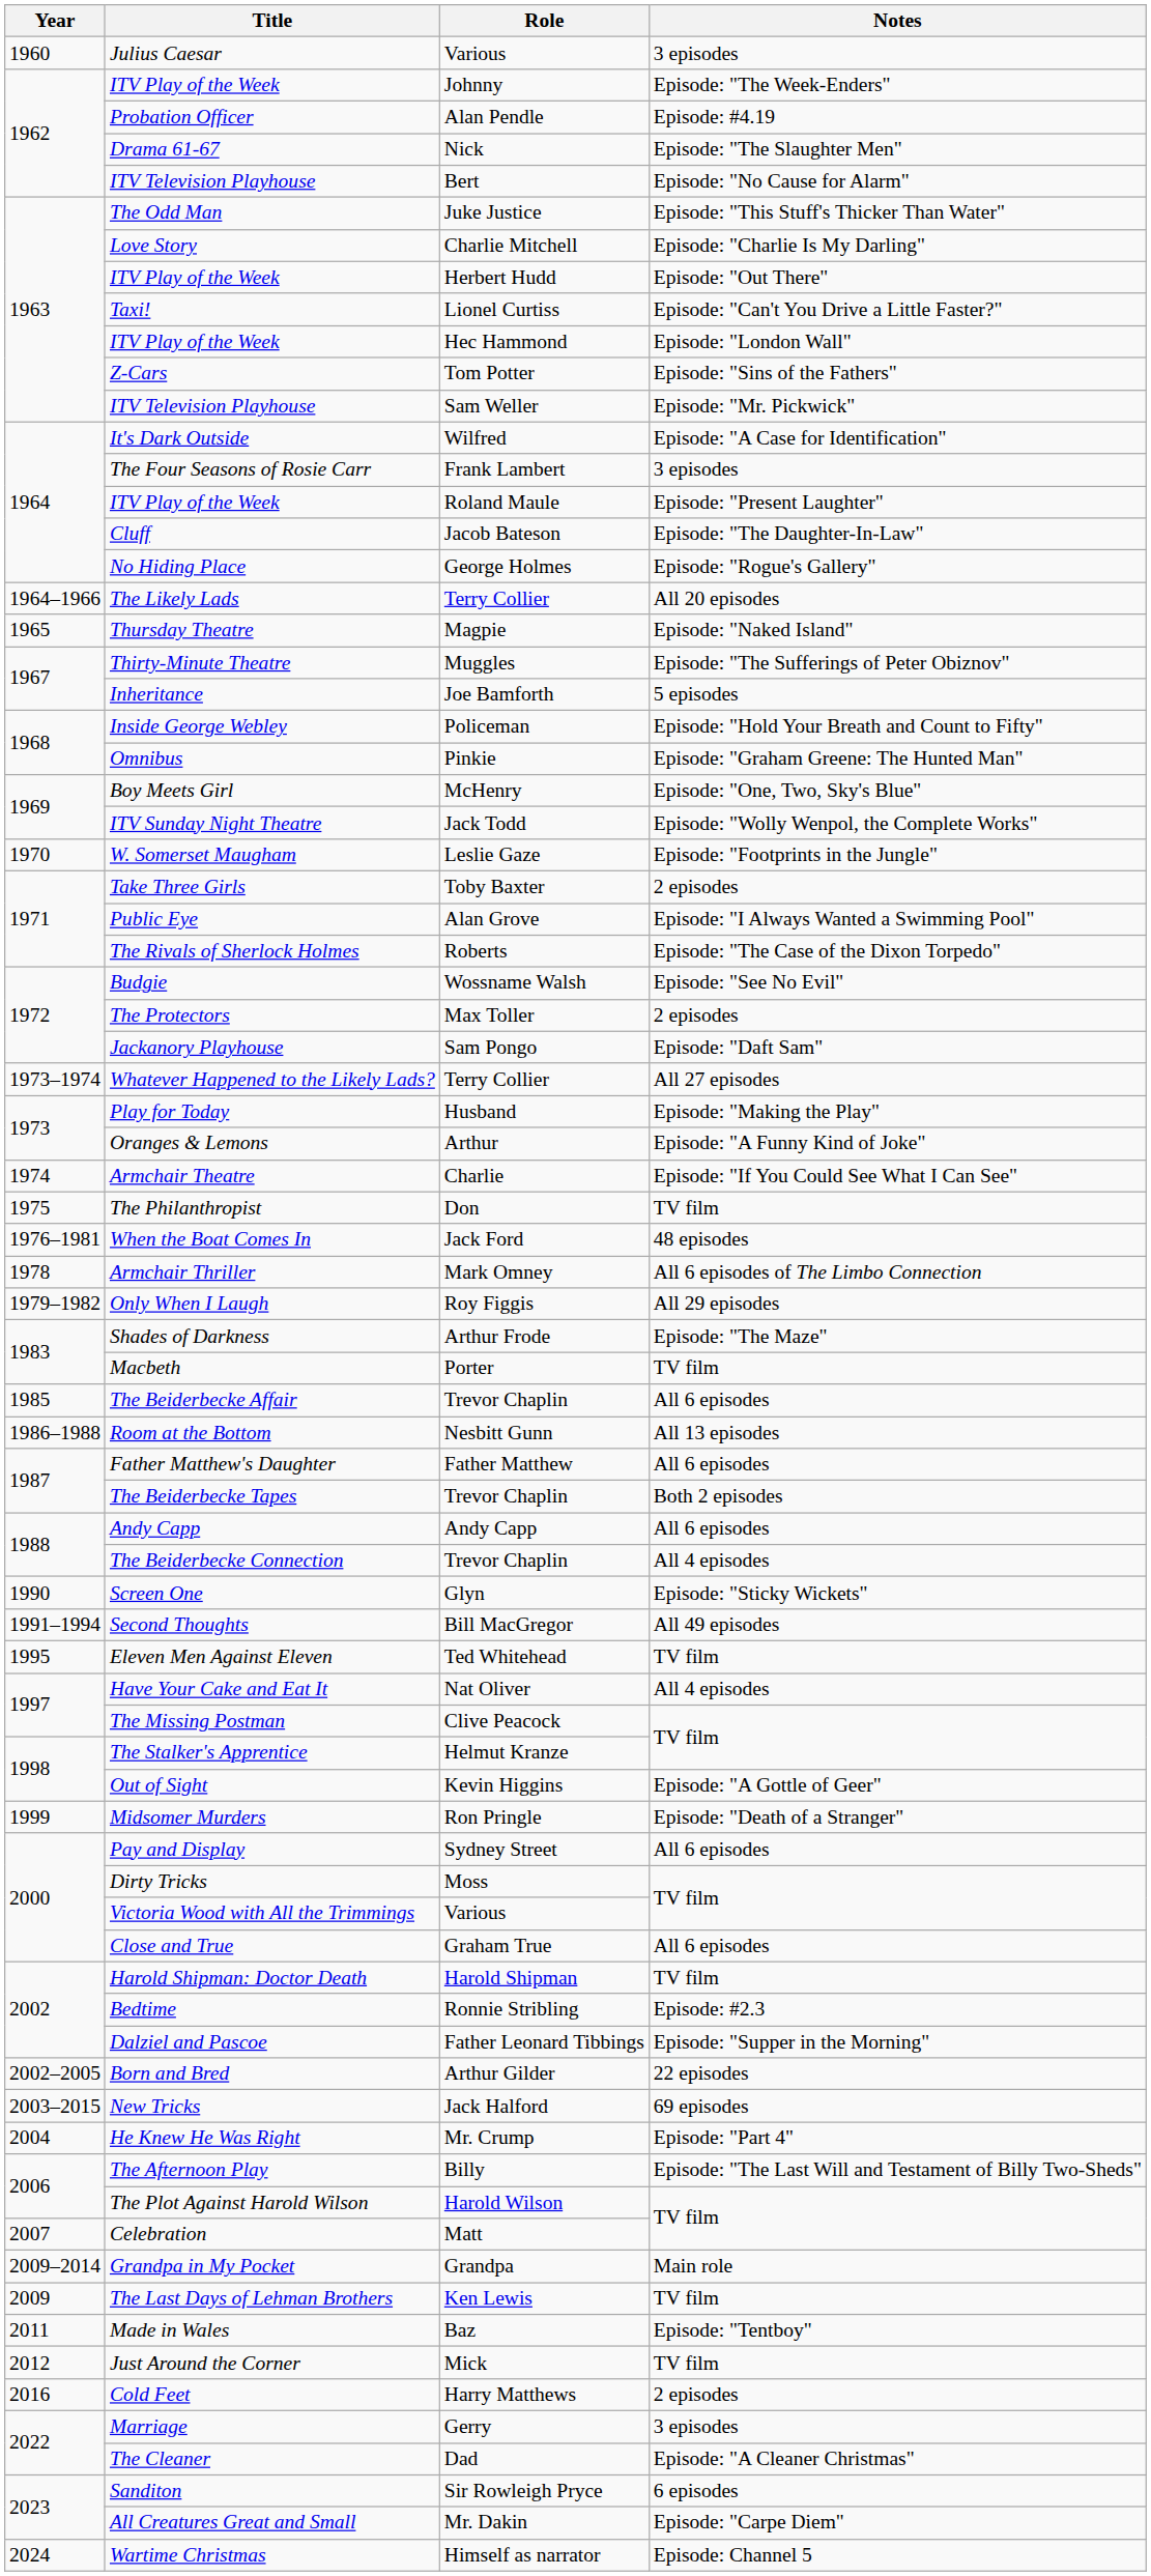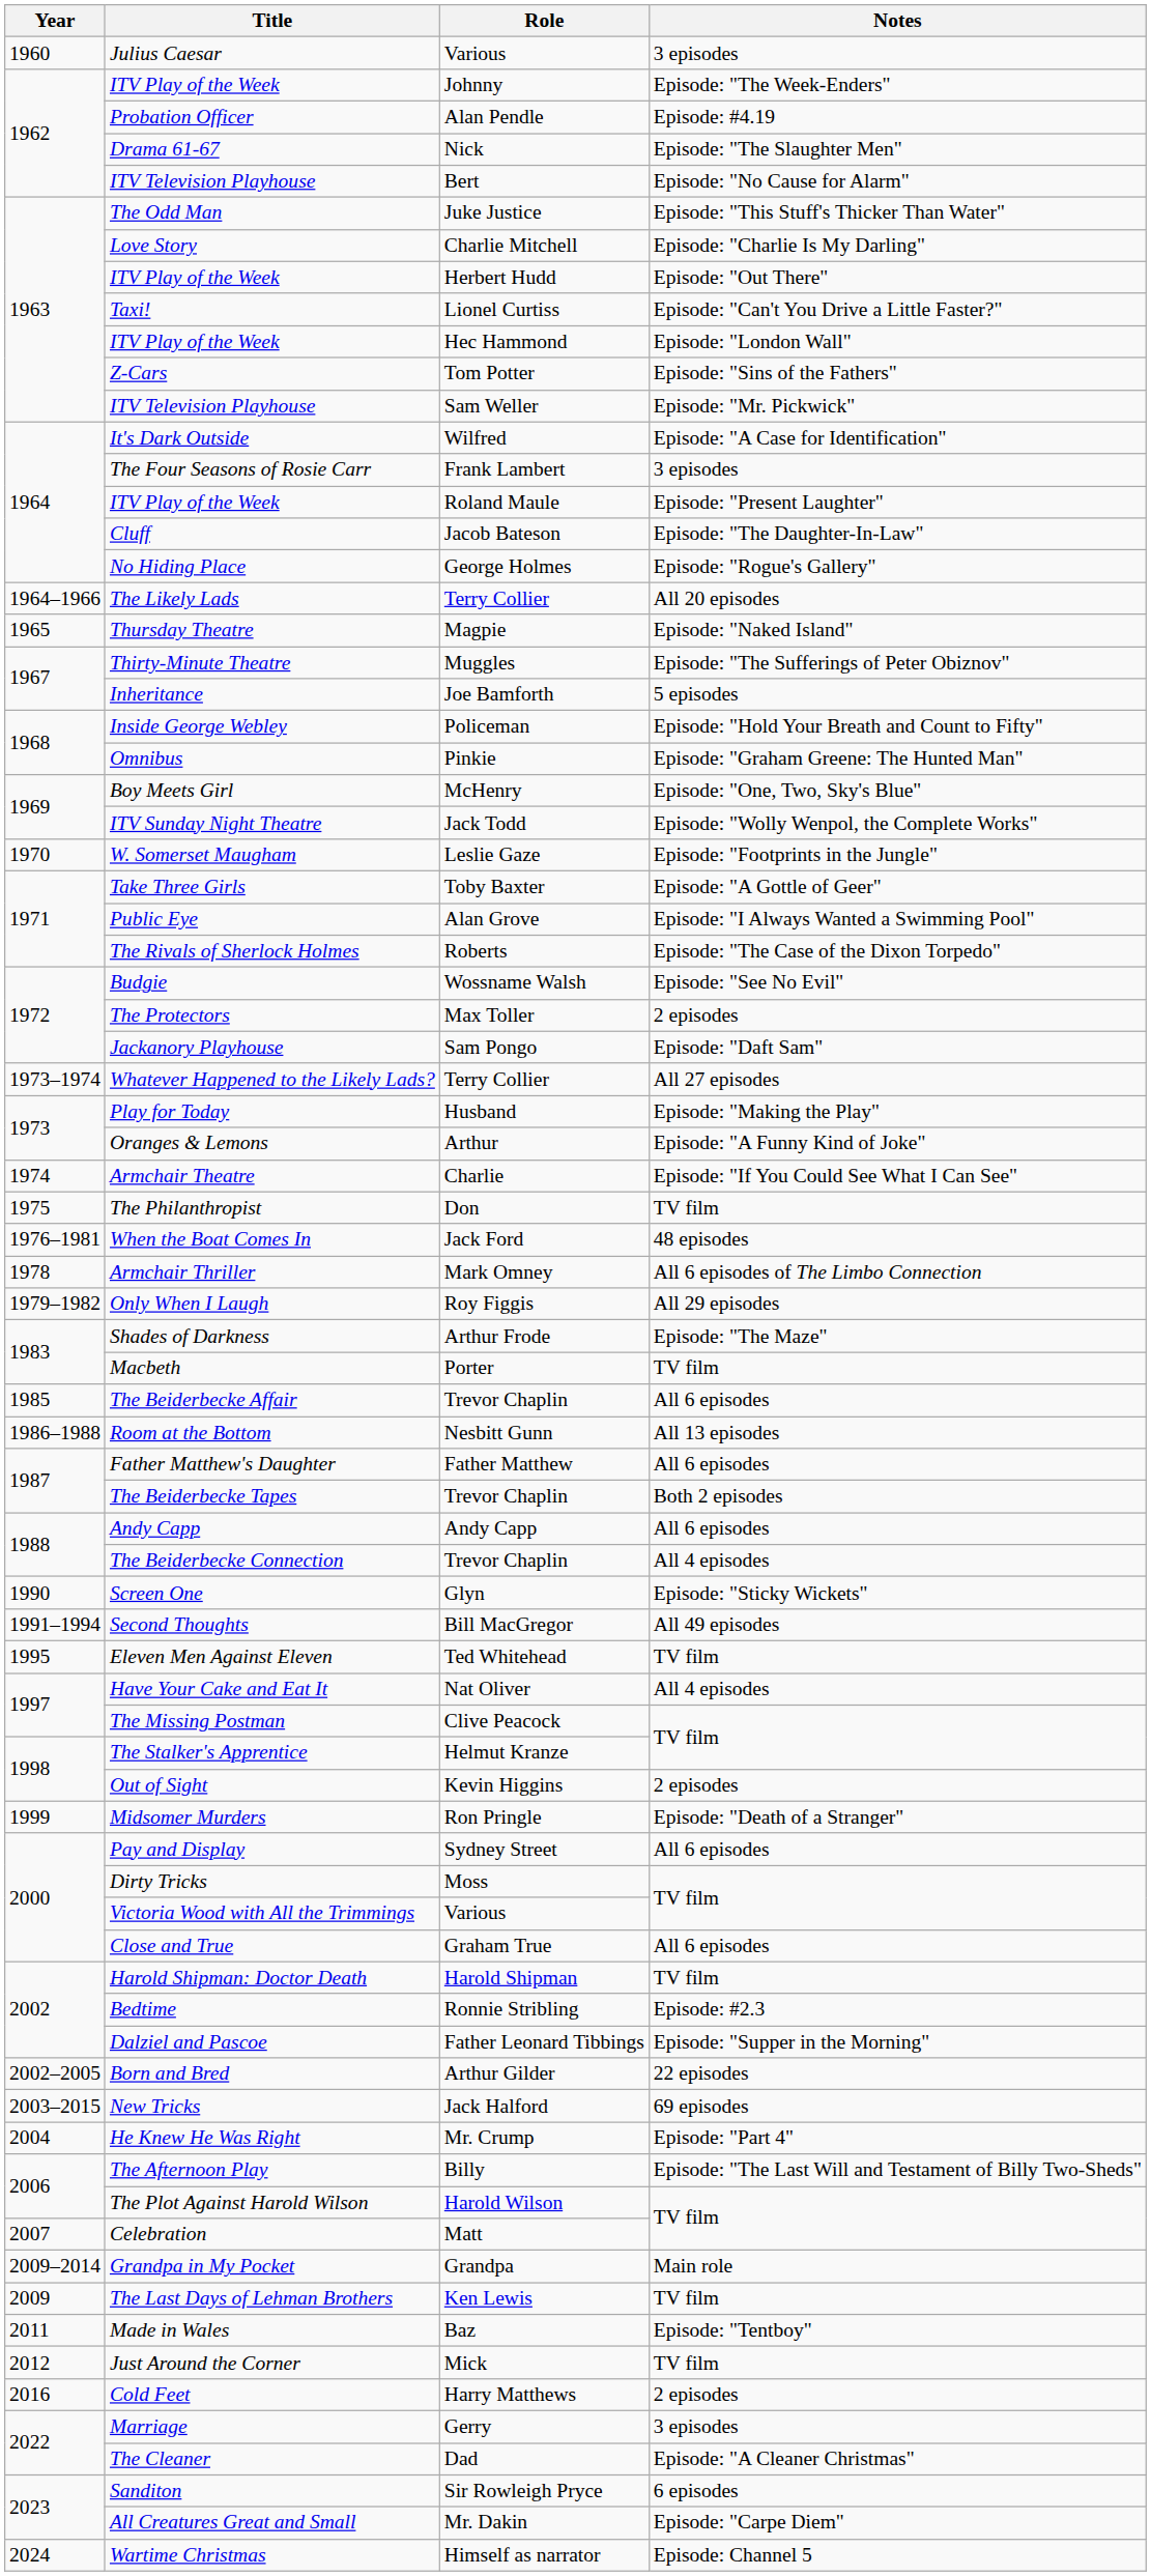 <table class="wikitable sortable">
 <tr>
 <th>Year</th>
 <th>Title</th>
 <th>Role</th>
 <th>Notes</th>
 </tr>
 <tr>
 <td>1960</td>
 <td><em>Julius Caesar</em></td>
 <td>Various</td>
 <td>3 episodes</td>
 </tr>
 <tr>
 <td rowspan="4">1962</td>
 <td><em><a href='#'>ITV Play of the Week</a></em></td>
 <td>Johnny</td>
 <td>Episode: "The Week-Enders"</td>
 </tr>
 <tr>
 <td><em><a href='#'>Probation Officer</a></em></td>
 <td>Alan Pendle</td>
 <td>Episode: #4.19</td>
 </tr>
 <tr>
 <td><em><a href='#'>Drama 61-67</a></em></td>
 <td>Nick</td>
 <td>Episode: "The Slaughter Men"</td>
 </tr>
 <tr>
 <td><em><a href='#'>ITV Television Playhouse</a></em></td>
 <td>Bert</td>
 <td>Episode: "No Cause for Alarm"</td>
 </tr>
 <tr>
 <td rowspan="7">1963</td>
 <td><em><a href='#'>The Odd Man</a></em></td>
 <td>Juke Justice</td>
 <td>Episode: "This Stuff's Thicker Than Water"</td>
 </tr>
 <tr>
 <td><em><a href='#'>Love Story</a></em></td>
 <td>Charlie Mitchell</td>
 <td>Episode: "Charlie Is My Darling"</td>
 </tr>
 <tr>
 <td><em><a href='#'>ITV Play of the Week</a></em></td>
 <td>Herbert Hudd</td>
 <td>Episode: "Out There"</td>
 </tr>
 <tr>
 <td><em><a href='#'>Taxi!</a></em></td>
 <td>Lionel Curtiss</td>
 <td>Episode: "Can't You Drive a Little Faster?"</td>
 </tr>
 <tr>
 <td><em><a href='#'>ITV Play of the Week</a></em></td>
 <td>Hec Hammond</td>
 <td>Episode: "London Wall"</td>
 </tr>
 <tr>
 <td><em><a href='#'>Z-Cars</a></em></td>
 <td>Tom Potter</td>
 <td>Episode: "Sins of the Fathers"</td>
 </tr>
 <tr>
 <td><em><a href='#'>ITV Television Playhouse</a></em></td>
 <td>Sam Weller</td>
 <td>Episode: "Mr. Pickwick"</td>
 </tr>
 <tr>
 <td rowspan="5">1964</td>
 <td><em><a href='#'>It's Dark Outside</a></em></td>
 <td>Wilfred</td>
 <td>Episode: "A Case for Identification"</td>
 </tr>
 <tr>
 <td><em>The Four Seasons of Rosie Carr</em></td>
 <td>Frank Lambert</td>
 <td>3 episodes</td>
 </tr>
 <tr>
 <td><em><a href='#'>ITV Play of the Week</a></em></td>
 <td>Roland Maule</td>
 <td>Episode: "Present Laughter"</td>
 </tr>
 <tr>
 <td><em><a href='#'>Cluff</a></em></td>
 <td>Jacob Bateson</td>
 <td>Episode: "The Daughter-In-Law"</td>
 </tr>
 <tr>
 <td><em><a href='#'>No Hiding Place</a></em></td>
 <td>George Holmes</td>
 <td>Episode: "Rogue's Gallery"</td>
 </tr>
 <tr>
 <td>1964–1966</td>
 <td><em><a href='#'>The Likely Lads</a></em></td>
 <td><a href='#'>Terry Collier</a></td>
 <td>All 20 episodes</td>
 </tr>
 <tr>
 <td>1965</td>
 <td><em><a href='#'>Thursday Theatre</a></em></td>
 <td>Magpie</td>
 <td>Episode: "Naked Island"</td>
 </tr>
 <tr>
 <td rowspan="2">1967</td>
 <td><em><a href='#'>Thirty-Minute Theatre</a></em></td>
 <td>Muggles</td>
 <td>Episode: "The Sufferings of Peter Obiznov"</td>
 </tr>
 <tr>
 <td><em><a href='#'>Inheritance</a></em></td>
 <td>Joe Bamforth</td>
 <td>5 episodes</td>
 </tr>
 <tr>
 <td rowspan="2">1968</td>
 <td><em><a href='#'>Inside George Webley</a></em></td>
 <td>Policeman</td>
 <td>Episode: "Hold Your Breath and Count to Fifty"</td>
 </tr>
 <tr>
 <td><em><a href='#'>Omnibus</a></em></td>
 <td>Pinkie</td>
 <td>Episode: "Graham Greene: The Hunted Man"</td>
 </tr>
 <tr>
 <td rowspan="2">1969</td>
 <td><em>Boy Meets Girl</em></td>
 <td>McHenry</td>
 <td>Episode: "One, Two, Sky's Blue"</td>
 </tr>
 <tr>
 <td><em><a href='#'>ITV Sunday Night Theatre</a></em></td>
 <td>Jack Todd</td>
 <td>Episode: "Wolly Wenpol, the Complete Works"</td>
 </tr>
 <tr>
 <td>1970</td>
 <td><em><a href='#'>W. Somerset Maugham</a></em></td>
 <td>Leslie Gaze</td>
 <td>Episode: "Footprints in the Jungle"</td>
 </tr>
 <tr>
 <td rowspan="3">1971</td>
 <td><em><a href='#'>Take Three Girls</a></em></td>
 <td>Toby Baxter</td>
-<td>2 episodes</td>
+<td>Episode: "A Gottle of Geer"</td>
 </tr>
 <tr>
 <td><em><a href='#'>Public Eye</a></em></td>
 <td>Alan Grove</td>
 <td>Episode: "I Always Wanted a Swimming Pool"</td>
 </tr>
 <tr>
 <td><em><a href='#'>The Rivals of Sherlock Holmes</a></em></td>
 <td>Roberts</td>
 <td>Episode: "The Case of the Dixon Torpedo"</td>
 </tr>
 <tr>
 <td rowspan="3">1972</td>
 <td><em><a href='#'>Budgie</a></em></td>
 <td>Wossname Walsh</td>
 <td>Episode: "See No Evil"</td>
 </tr>
 <tr>
 <td><em><a href='#'>The Protectors</a></em></td>
 <td>Max Toller</td>
 <td>2 episodes</td>
 </tr>
 <tr>
 <td><em><a href='#'>Jackanory Playhouse</a></em></td>
 <td>Sam Pongo</td>
 <td>Episode: "Daft Sam"</td>
 </tr>
 <tr>
 <td>1973–1974</td>
 <td><em><a href='#'>Whatever Happened to the Likely Lads?</a></em></td>
 <td>Terry Collier</td>
 <td>All 27 episodes</td>
 </tr>
 <tr>
 <td rowspan="2">1973</td>
 <td><em><a href='#'>Play for Today</a></em></td>
 <td>Husband</td>
 <td>Episode: "Making the Play"</td>
 </tr>
 <tr>
 <td><em>Oranges & Lemons</em></td>
 <td>Arthur</td>
 <td>Episode: "A Funny Kind of Joke"</td>
 </tr>
 <tr>
 <td>1974</td>
 <td><em><a href='#'>Armchair Theatre</a></em></td>
 <td>Charlie</td>
 <td>Episode: "If You Could See What I Can See"</td>
 </tr>
 <tr>
 <td>1975</td>
 <td><em>The Philanthropist</em></td>
 <td>Don</td>
 <td>TV film</td>
 </tr>
 <tr>
 <td>1976–1981</td>
 <td><em><a href='#'>When the Boat Comes In</a></em></td>
 <td>Jack Ford</td>
 <td>48 episodes</td>
 </tr>
 <tr>
 <td>1978</td>
 <td><em><a href='#'>Armchair Thriller</a></em></td>
 <td>Mark Omney</td>
 <td>All 6 episodes of <em>The Limbo Connection</em></td>
 </tr>
 <tr>
 <td>1979–1982</td>
 <td><em><a href='#'>Only When I Laugh</a></em></td>
 <td>Roy Figgis</td>
 <td>All 29 episodes</td>
 </tr>
 <tr>
 <td rowspan="2">1983</td>
 <td><em>Shades of Darkness</em></td>
 <td>Arthur Frode</td>
 <td>Episode: "The Maze"</td>
 </tr>
 <tr>
 <td><em>Macbeth</em></td>
 <td>Porter</td>
 <td>TV film</td>
 </tr>
 <tr>
 <td>1985</td>
 <td><em><a href='#'>The Beiderbecke Affair</a></em></td>
 <td>Trevor Chaplin</td>
 <td>All 6 episodes</td>
 </tr>
 <tr>
 <td>1986–1988</td>
 <td><em><a href='#'>Room at the Bottom</a></em></td>
 <td>Nesbitt Gunn</td>
 <td>All 13 episodes</td>
 </tr>
 <tr>
 <td rowspan="2">1987</td>
 <td><em>Father Matthew's Daughter</em></td>
 <td>Father Matthew</td>
 <td>All 6 episodes</td>
 </tr>
 <tr>
 <td><em><a href='#'>The Beiderbecke Tapes</a></em></td>
 <td>Trevor Chaplin</td>
 <td>Both 2 episodes</td>
 </tr>
 <tr>
 <td rowspan="2">1988</td>
 <td><em><a href='#'>Andy Capp</a></em></td>
 <td>Andy Capp</td>
 <td>All 6 episodes</td>
 </tr>
 <tr>
 <td><em><a href='#'>The Beiderbecke Connection</a></em></td>
 <td>Trevor Chaplin</td>
 <td>All 4 episodes</td>
 </tr>
 <tr>
 <td>1990</td>
 <td><em><a href='#'>Screen One</a></em></td>
 <td>Glyn</td>
 <td>Episode: "Sticky Wickets"</td>
 </tr>
 <tr>
 <td>1991–1994</td>
 <td><em><a href='#'>Second Thoughts</a></em></td>
 <td>Bill MacGregor</td>
 <td>All 49 episodes</td>
 </tr>
 <tr>
 <td>1995</td>
 <td><em>Eleven Men Against Eleven</em></td>
 <td>Ted Whitehead</td>
 <td>TV film</td>
 </tr>
 <tr>
 <td rowspan="2">1997</td>
 <td><em><a href='#'>Have Your Cake and Eat It</a></em></td>
 <td>Nat Oliver</td>
 <td>All 4 episodes</td>
 </tr>
 <tr>
 <td><em><a href='#'>The Missing Postman</a></em></td>
 <td>Clive Peacock</td>
 <td rowspan="2">TV film</td>
 </tr>
 <tr>
 <td rowspan="2">1998</td>
 <td><em><a href='#'>The Stalker's Apprentice</a></em></td>
 <td>Helmut Kranze</td>
 </tr>
 <tr>
 <td><em><a href='#'>Out of Sight</a></em></td>
 <td>Kevin Higgins</td>
-<td>Episode: "A Gottle of Geer"</td>
+<td>2 episodes</td>
 </tr>
 <tr>
 <td>1999</td>
 <td><em><a href='#'>Midsomer Murders</a></em></td>
 <td>Ron Pringle</td>
 <td>Episode: "Death of a Stranger"</td>
 </tr>
 <tr>
 <td rowspan="4">2000</td>
 <td><em><a href='#'>Pay and Display</a></em></td>
 <td>Sydney Street</td>
 <td>All 6 episodes</td>
 </tr>
 <tr>
 <td><em>Dirty Tricks</em></td>
 <td>Moss</td>
 <td rowspan="2">TV film</td>
 </tr>
 <tr>
 <td><em><a href='#'>Victoria Wood with All the Trimmings</a></em></td>
 <td>Various</td>
 </tr>
 <tr>
 <td><em><a href='#'>Close and True</a></em></td>
 <td>Graham True</td>
 <td>All 6 episodes</td>
 </tr>
 <tr>
 <td rowspan="3">2002</td>
 <td><em><a href='#'>Harold Shipman: Doctor Death</a></em></td>
 <td><a href='#'>Harold Shipman</a></td>
 <td>TV film</td>
 </tr>
 <tr>
 <td><em><a href='#'>Bedtime</a></em></td>
 <td>Ronnie Stribling</td>
 <td>Episode: #2.3</td>
 </tr>
 <tr>
 <td><em><a href='#'>Dalziel and Pascoe</a></em></td>
 <td>Father Leonard Tibbings</td>
 <td>Episode: "Supper in the Morning"</td>
 </tr>
 <tr>
 <td>2002–2005</td>
 <td><em><a href='#'>Born and Bred</a></em></td>
 <td>Arthur Gilder</td>
 <td>22 episodes</td>
 </tr>
 <tr>
 <td>2003–2015</td>
 <td><em><a href='#'>New Tricks</a></em></td>
 <td>Jack Halford</td>
 <td>69 episodes</td>
 </tr>
 <tr>
 <td>2004</td>
 <td><em><a href='#'>He Knew He Was Right</a></em></td>
 <td>Mr. Crump</td>
 <td>Episode: "Part 4"</td>
 </tr>
 <tr>
 <td rowspan="2">2006</td>
 <td><em><a href='#'>The Afternoon Play</a></em></td>
 <td>Billy</td>
 <td>Episode: "The Last Will and Testament of Billy Two-Sheds"</td>
 </tr>
 <tr>
 <td><em>The Plot Against Harold Wilson</em></td>
 <td><a href='#'>Harold Wilson</a></td>
 <td rowspan="2">TV film</td>
 </tr>
 <tr>
 <td>2007</td>
 <td><em>Celebration</em></td>
 <td>Matt</td>
 </tr>
 <tr>
 <td>2009–2014</td>
 <td><em><a href='#'>Grandpa in My Pocket</a></em></td>
 <td>Grandpa</td>
 <td>Main role</td>
 </tr>
 <tr>
 <td>2009</td>
 <td><em><a href='#'>The Last Days of Lehman Brothers</a></em></td>
 <td><a href='#'>Ken Lewis</a></td>
 <td>TV film</td>
 </tr>
 <tr>
 <td>2011</td>
 <td><em>Made in Wales</em></td>
 <td>Baz</td>
 <td>Episode: "Tentboy"</td>
 </tr>
 <tr>
 <td>2012</td>
 <td><em>Just Around the Corner</em></td>
 <td>Mick</td>
 <td>TV film</td>
 </tr>
 <tr>
 <td>2016</td>
 <td><em><a href='#'>Cold Feet</a></em></td>
 <td>Harry Matthews</td>
 <td>2 episodes</td>
 </tr>
 <tr>
 <td rowspan="2">2022</td>
 <td><em><a href='#'>Marriage</a></em></td>
 <td>Gerry</td>
 <td>3 episodes</td>
 </tr>
 <tr>
 <td><em><a href='#'>The Cleaner</a></em></td>
 <td>Dad</td>
 <td>Episode: "A Cleaner Christmas"</td>
 </tr>
 <tr>
 <td rowspan="2">2023</td>
 <td><em><a href='#'>Sanditon</a></em></td>
 <td>Sir Rowleigh Pryce</td>
 <td>6 episodes</td>
 </tr>
 <tr>
 <td><em><a href='#'>All Creatures Great and Small</a></em></td>
 <td>Mr. Dakin</td>
 <td>Episode: "Carpe Diem"</td>
 </tr>
 <tr>
 <td>2024</td>
 <td><em><a href='#'>Wartime Christmas</a></em></td>
 <td>Himself as narrator</td>
 <td>Episode: Channel 5</td>
 </tr>
 </table>
